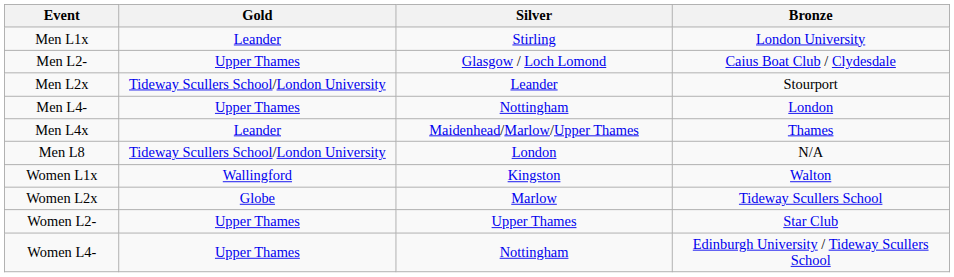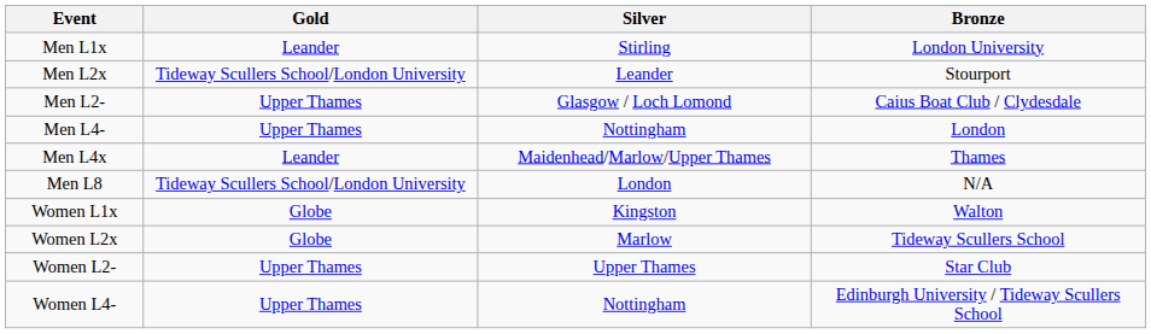 <table class="wikitable" style="text-align:center">
 <tr>
 <th width=120>Event</th>
 <th width=300>Gold</th>
 <th width=300>Silver</th>
 <th width=300>Bronze</th>
 </tr>
 <tr>
 <td>Men L1x</td>
 <td><a href='#'>Leander</a></td>
 <td><a href='#'>Stirling</a></td>
 <td><a href='#'>London University</a></td>
 </tr>
 <tr>
+<td>Men L2x</td>
+<td><a href='#'>Tideway Scullers School</a>/<a href='#'>London University</a></td>
+<td><a href='#'>Leander</a></td>
+<td>Stourport</td>
+</tr>
+<tr>
 <td>Men L2-</td>
 <td><a href='#'>Upper Thames</a></td>
 <td><a href='#'>Glasgow</a> / <a href='#'>Loch Lomond</a></td>
 <td><a href='#'>Caius Boat Club</a> / <a href='#'>Clydesdale</a></td>
-</tr>
-<tr>
-<td>Men L2x</td>
-<td><a href='#'>Tideway Scullers School</a>/<a href='#'>London University</a></td>
-<td><a href='#'>Leander</a></td>
-<td>Stourport</td>
 </tr>
 <tr>
 <td>Men L4-</td>
 <td><a href='#'>Upper Thames</a></td>
 <td><a href='#'>Nottingham</a></td>
 <td><a href='#'>London</a></td>
 </tr>
 <tr>
 <td>Men L4x</td>
 <td><a href='#'>Leander</a></td>
 <td><a href='#'>Maidenhead</a>/<a href='#'>Marlow</a>/<a href='#'>Upper Thames</a></td>
 <td><a href='#'>Thames</a></td>
 </tr>
 <tr>
 <td>Men L8</td>
 <td><a href='#'>Tideway Scullers School</a>/<a href='#'>London University</a></td>
 <td><a href='#'>London</a></td>
 <td>N/A</td>
 </tr>
 <tr>
 <td>Women L1x</td>
-<td><a href='#'>Wallingford</a></td>
+<td><a href='#'>Globe</a></td>
 <td><a href='#'>Kingston</a></td>
 <td><a href='#'>Walton</a></td>
 </tr>
 <tr>
 <td>Women L2x</td>
 <td><a href='#'>Globe</a></td>
 <td><a href='#'>Marlow</a></td>
 <td><a href='#'>Tideway Scullers School</a></td>
 </tr>
 <tr>
 <td>Women L2-</td>
 <td><a href='#'>Upper Thames</a></td>
 <td><a href='#'>Upper Thames</a></td>
 <td><a href='#'>Star Club</a></td>
 </tr>
 <tr>
 <td>Women L4-</td>
 <td><a href='#'>Upper Thames</a></td>
 <td><a href='#'>Nottingham</a></td>
 <td><a href='#'>Edinburgh University</a> / <a href='#'>Tideway Scullers School</a></td>
 </tr>
 </table>
